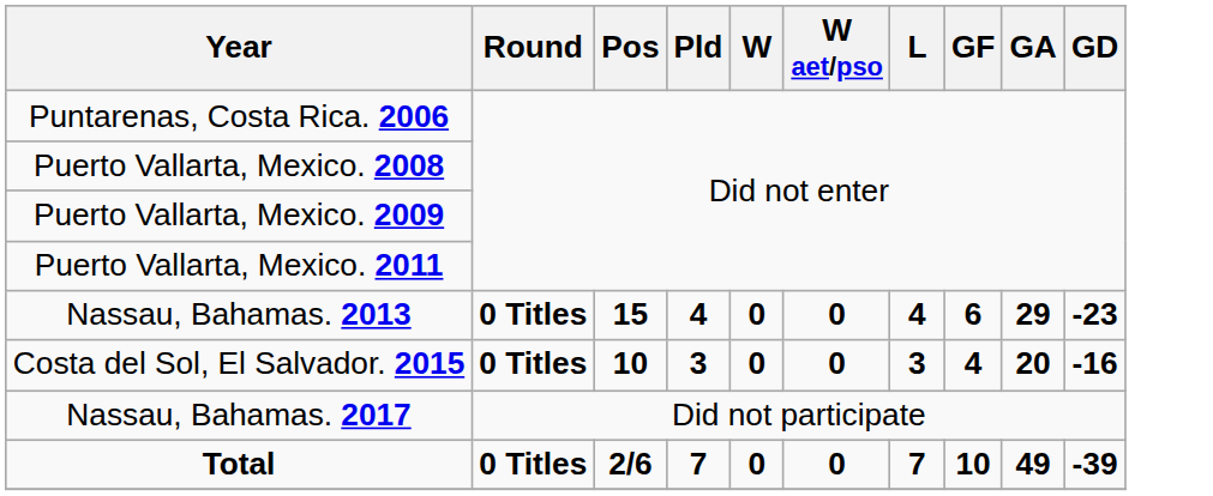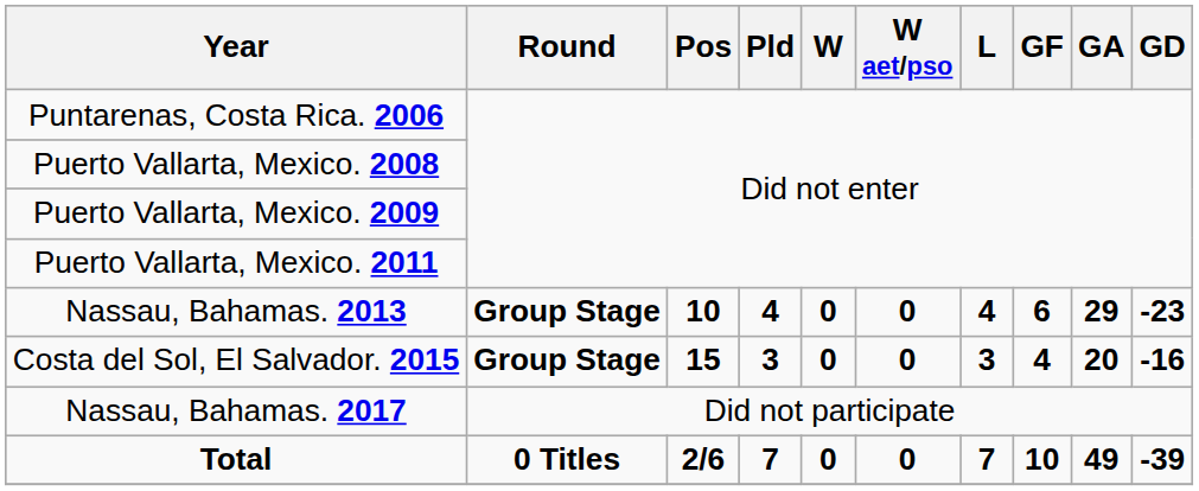 <table class="wikitable" style="text-align: center;">
 <tr>
 <th>Year</th>
 <th>Round</th>
 <th width=20>Pos</th>
 <th width=20>Pld</th>
 <th width=20>W</th>
 <th width=20>W<br><small><a href='#'>aet</a>/<a href='#'>pso</a></small></th>
 <th width=20>L</th>
 <th width=20>GF</th>
 <th width=20>GA</th>
 <th width=20>GD</th>
 </tr>
 <tr style="background:;">
 <td>Puntarenas, Costa Rica. <strong><a href='#'>2006</a></strong></td>
 <td rowspan=4 colspan=9>Did not enter</td>
 </tr>
 <tr style="background:;">
 <td>Puerto Vallarta, Mexico. <strong><a href='#'>2008</a></strong></td>
 </tr>
 <tr style="background:;">
 <td>Puerto Vallarta, Mexico. <strong><a href='#'>2009</a></strong></td>
 </tr>
 <tr style="background:;">
 <td>Puerto Vallarta, Mexico. <strong><a href='#'>2011</a></strong></td>
 </tr>
 <tr style="background:;">
 <td>Nassau, Bahamas. <strong><a href='#'>2013</a></strong></td>
-<td><strong>0 Titles</strong></td>
-<td><strong>15</strong></td>
+<td><strong>Group Stage</strong></td>
+<td><strong>10</strong></td>
 <td><strong>4</strong></td>
 <td><strong>0</strong></td>
 <td><strong>0</strong></td>
 <td><strong>4</strong></td>
 <td><strong>6</strong></td>
 <td><strong>29</strong></td>
 <td><strong>-23</strong></td>
 </tr>
 <tr style="background:;">
 <td>Costa del Sol, El Salvador. <strong><a href='#'>2015</a></strong></td>
-<td><strong>0 Titles</strong></td>
-<td><strong>10</strong></td>
+<td><strong>Group Stage</strong></td>
+<td><strong>15</strong></td>
 <td><strong>3</strong></td>
 <td><strong>0</strong></td>
 <td><strong>0</strong></td>
 <td><strong>3</strong></td>
 <td><strong>4</strong></td>
 <td><strong>20</strong></td>
 <td><strong>-16</strong></td>
 </tr>
 <tr style="background:;">
 <td>Nassau, Bahamas. <strong><a href='#'>2017</a></strong></td>
 <td colspan=9>Did not participate</td>
 </tr>
 <tr>
 <td><strong>Total</strong></td>
 <td><strong>0 Titles</strong></td>
 <td><strong>2/6</strong></td>
 <td><strong>7</strong></td>
 <td><strong>0</strong></td>
 <td><strong>0</strong></td>
 <td><strong>7</strong></td>
 <td><strong>10</strong></td>
 <td><strong>49</strong></td>
 <td><strong>-39</strong></td>
 </tr>
 <tr>
 </tr>
 </table>
